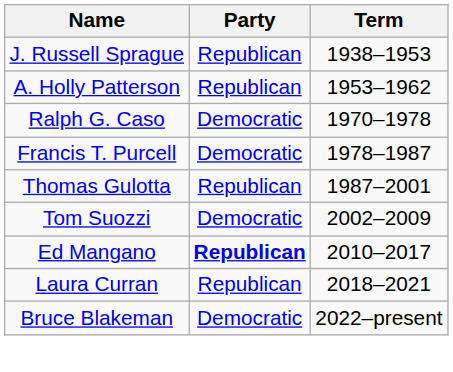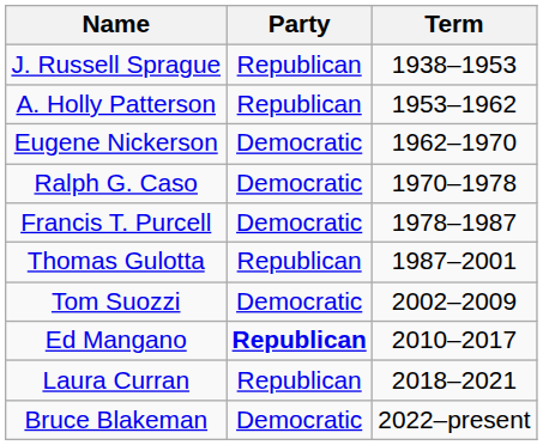 <table class="wikitable" style="text-align:center">
 <tr>
 <th>Name</th>
 <th>Party</th>
 <th>Term</th>
 </tr>
 <tr>
 <td><a href='#'>J. Russell Sprague</a></td>
 <td><a href='#'>Republican</a></td>
 <td>1938–1953</td>
 </tr>
 <tr>
 <td><a href='#'>A. Holly Patterson</a></td>
 <td><a href='#'>Republican</a></td>
 <td>1953–1962</td>
+</tr>
+<tr>
+<td><a href='#'>Eugene Nickerson</a></td>
+<td><a href='#'>Democratic</a></td>
+<td>1962–1970</td>
 </tr>
 <tr>
 <td><a href='#'>Ralph G. Caso</a></td>
 <td><a href='#'>Democratic</a></td>
 <td>1970–1978</td>
 </tr>
 <tr>
 <td><a href='#'>Francis T. Purcell</a></td>
 <td><a href='#'>Democratic</a></td>
 <td>1978–1987</td>
 </tr>
 <tr>
 <td><a href='#'>Thomas Gulotta</a></td>
 <td><a href='#'>Republican</a></td>
 <td>1987–2001</td>
 </tr>
 <tr>
 <td><a href='#'>Tom Suozzi</a></td>
 <td><a href='#'>Democratic</a></td>
 <td>2002–2009</td>
 </tr>
 <tr>
 <td><a href='#'>Ed Mangano</a></td>
 <td><strong><a href='#'>Republican</a></strong></td>
 <td>2010–2017</td>
 </tr>
 <tr>
 <td><a href='#'>Laura Curran</a></td>
 <td><a href='#'>Republican</a></td>
 <td>2018–2021</td>
 </tr>
 <tr>
 <td><a href='#'>Bruce Blakeman</a></td>
 <td><a href='#'>Democratic</a></td>
 <td>2022–present</td>
 </tr>
 </table>
